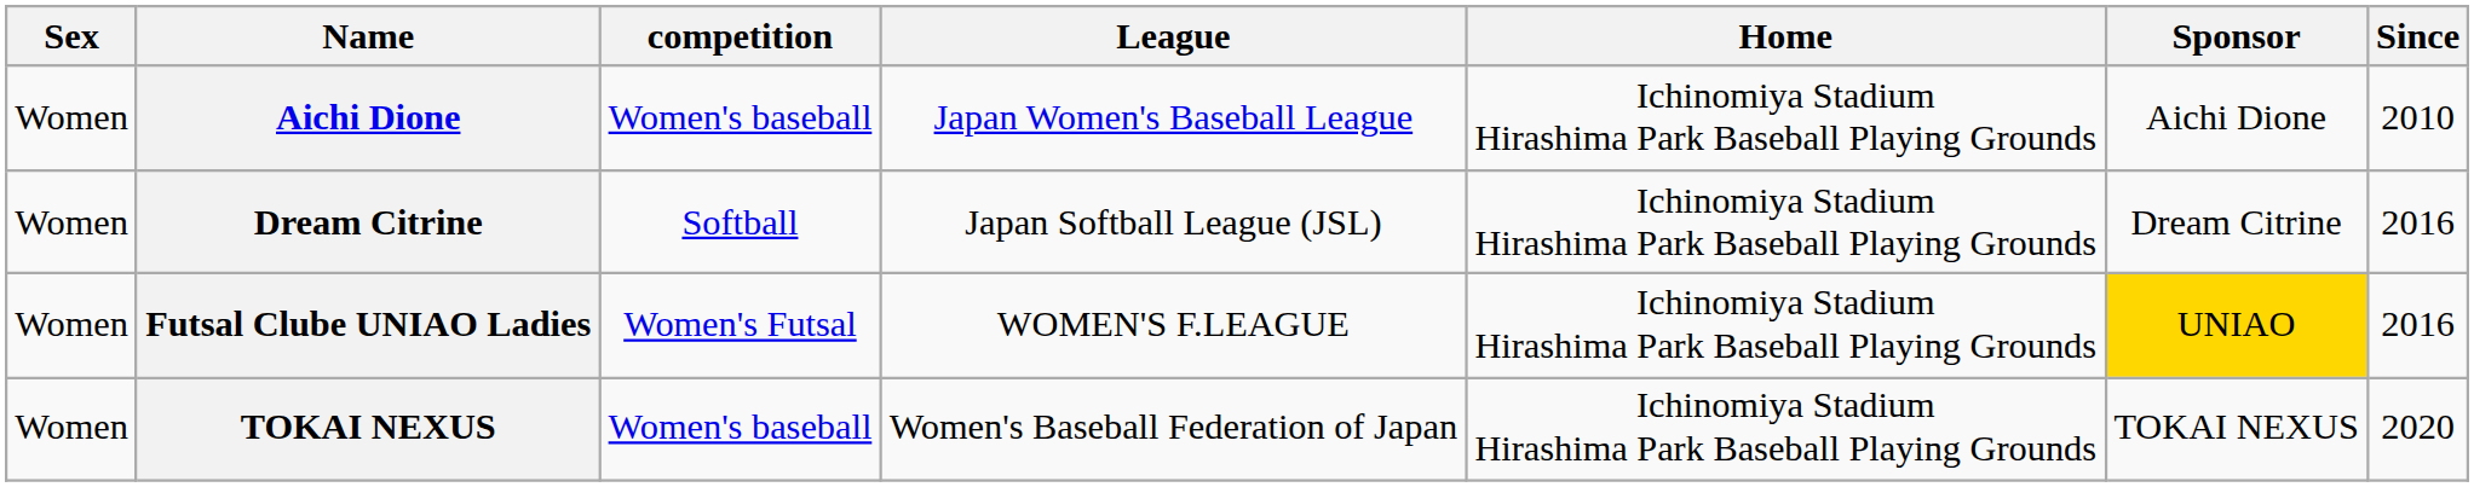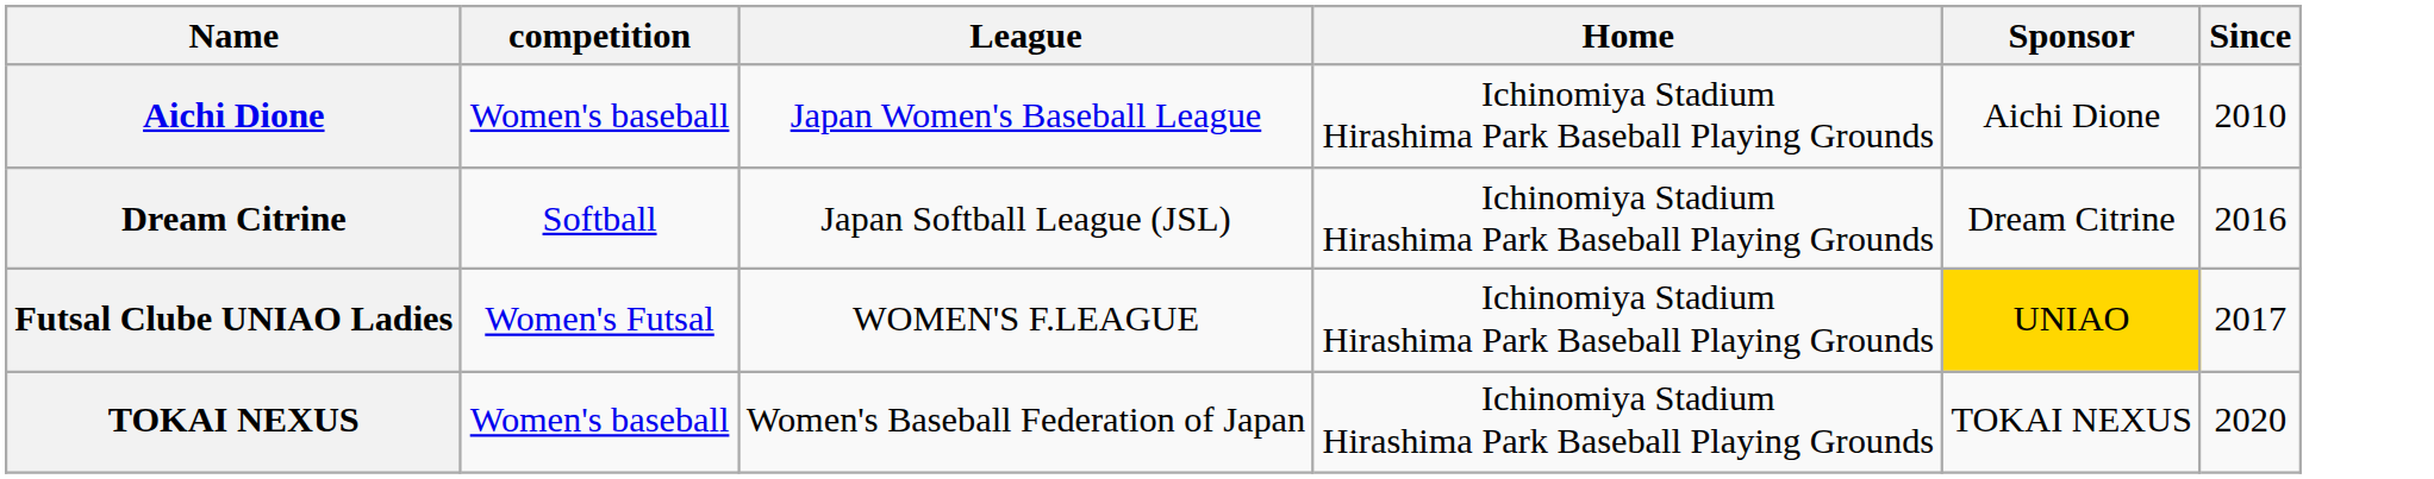 <table class="sortable wikitable" style="text-align:center;font-size:85%;">
 <tr>
-<th>Sex</th>
 <th>Name</th>
 <th>competition</th>
 <th>League</th>
 <th>Home</th>
 <th>Sponsor</th>
 <th>Since</th>
 </tr>
 <tr>
-<td>Women</td>
 <th><a href='#'>Aichi Dione</a></th>
 <td><a href='#'>Women's baseball</a></td>
 <td><a href='#'>Japan Women's Baseball League</a></td>
 <td>Ichinomiya Stadium<br>Hirashima Park Baseball Playing Grounds</td>
 <td>Aichi Dione</td>
 <td>2010</td>
 </tr>
 <tr>
-<td>Women</td>
 <th>Dream Citrine</th>
 <td><a href='#'>Softball</a></td>
 <td>Japan Softball League (JSL)</td>
 <td>Ichinomiya Stadium<br>Hirashima Park Baseball Playing Grounds</td>
 <td>Dream Citrine</td>
 <td>2016</td>
 </tr>
 <tr>
-<td>Women</td>
 <th>Futsal Clube UNIAO Ladies</th>
 <td><a href='#'>Women's Futsal</a></td>
 <td>WOMEN'S F.LEAGUE</td>
 <td>Ichinomiya Stadium<br>Hirashima Park Baseball Playing Grounds</td>
 <td style="background: gold;">UNIAO</td>
-<td>2016</td>
+<td>2017</td>
 </tr>
 <tr>
-<td>Women</td>
 <th>TOKAI NEXUS</th>
 <td><a href='#'>Women's baseball</a></td>
 <td>Women's Baseball Federation of Japan</td>
 <td>Ichinomiya Stadium<br>Hirashima Park Baseball Playing Grounds</td>
 <td>TOKAI NEXUS</td>
 <td>2020</td>
 </tr>
 </table>
